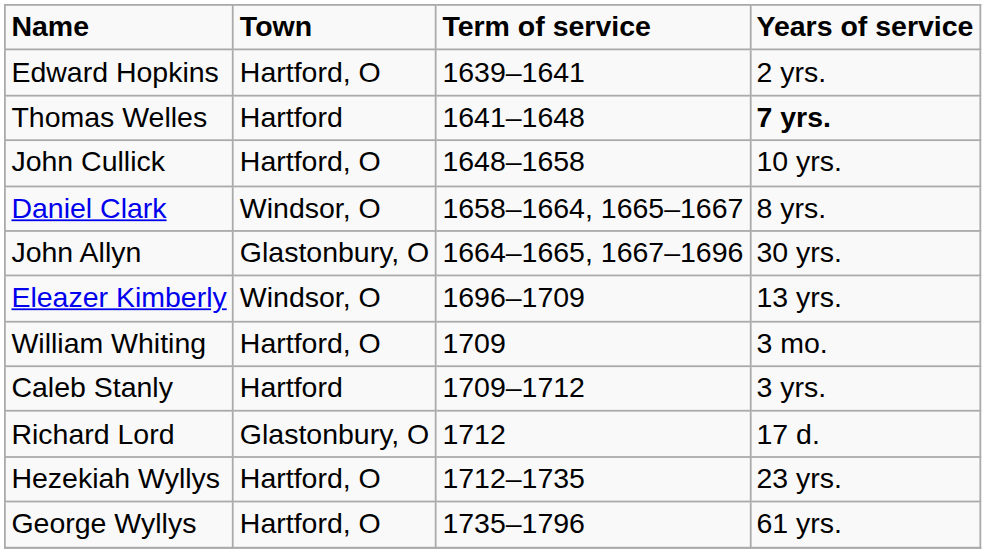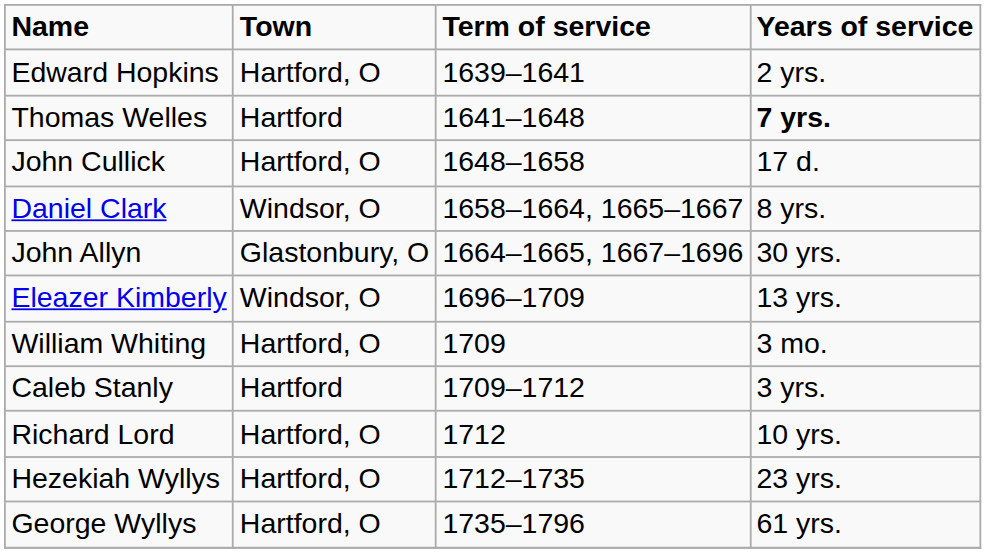 <table class="wikitable">
 <tr>
 <td><strong>Name</strong></td>
 <td><strong>Town</strong></td>
 <td><strong>Term of service</strong></td>
 <td><strong>Years of service</strong></td>
 </tr>
 <tr>
 <td>Edward Hopkins</td>
 <td>Hartford, O</td>
 <td>1639–1641</td>
 <td>2 yrs.</td>
 </tr>
 <tr>
 <td>Thomas Welles</td>
 <td>Hartford</td>
 <td>1641–1648</td>
 <td><strong>7 yrs.</strong></td>
 </tr>
 <tr>
 <td>John Cullick</td>
 <td>Hartford, O</td>
 <td>1648–1658</td>
-<td>10 yrs.</td>
+<td>17 d.</td>
 </tr>
 <tr>
 <td><a href='#'>Daniel Clark</a></td>
 <td>Windsor, O</td>
 <td>1658–1664, 1665–1667</td>
 <td>8 yrs.</td>
 </tr>
 <tr>
 <td>John Allyn</td>
 <td>Glastonbury, O</td>
 <td>1664–1665, 1667–1696</td>
 <td>30 yrs.</td>
 </tr>
 <tr>
 <td><a href='#'>Eleazer Kimberly</a></td>
 <td>Windsor, O</td>
 <td>1696–1709</td>
 <td>13 yrs.</td>
 </tr>
 <tr>
 <td>William Whiting</td>
 <td>Hartford, O</td>
 <td>1709</td>
 <td>3 mo.</td>
 </tr>
 <tr>
 <td>Caleb Stanly</td>
 <td>Hartford</td>
 <td>1709–1712</td>
 <td>3 yrs.</td>
 </tr>
 <tr>
 <td>Richard Lord</td>
-<td>Glastonbury, O</td>
+<td>Hartford, O</td>
 <td>1712</td>
-<td>17 d.</td>
+<td>10 yrs.</td>
 </tr>
 <tr>
 <td>Hezekiah Wyllys</td>
 <td>Hartford, O</td>
 <td>1712–1735</td>
 <td>23 yrs.</td>
 </tr>
 <tr>
 <td>George Wyllys</td>
 <td>Hartford, O</td>
 <td>1735–1796</td>
 <td>61 yrs.</td>
 </tr>
 <tr>
 </tr>
 </table>
